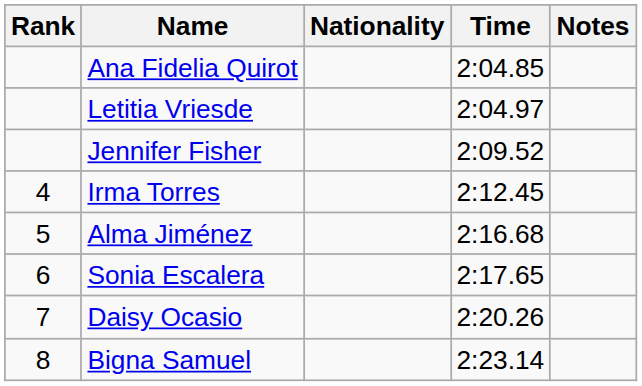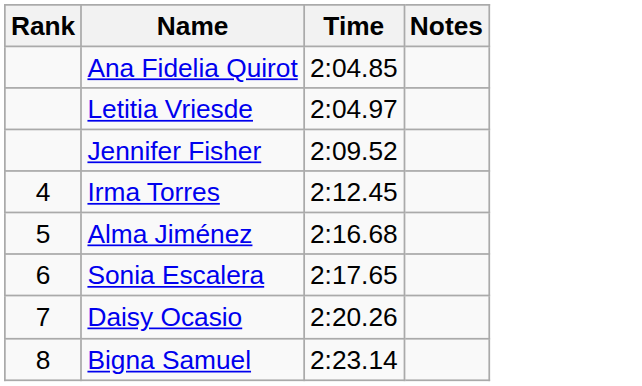 <table class="wikitable sortable" style="text-align:center;font-size:95%">
 <tr>
 <th>Rank</th>
 <th>Name</th>
-<th>Nationality</th>
 <th>Time</th>
 <th>Notes</th>
 </tr>
 <tr>
 <td></td>
 <td align=left><a href='#'>Ana Fidelia Quirot</a></td>
-<td align=left></td>
 <td>2:04.85</td>
 <td></td>
 </tr>
 <tr>
 <td></td>
 <td align=left><a href='#'>Letitia Vriesde</a></td>
-<td align=left></td>
 <td>2:04.97</td>
 <td></td>
 </tr>
 <tr>
 <td></td>
 <td align=left><a href='#'>Jennifer Fisher</a></td>
-<td align=left></td>
 <td>2:09.52</td>
 <td></td>
 </tr>
 <tr>
 <td>4</td>
 <td align=left><a href='#'>Irma Torres</a></td>
-<td align=left></td>
 <td>2:12.45</td>
 <td></td>
 </tr>
 <tr>
 <td>5</td>
 <td align=left><a href='#'>Alma Jiménez</a></td>
-<td align=left></td>
 <td>2:16.68</td>
 <td></td>
 </tr>
 <tr>
 <td>6</td>
 <td align=left><a href='#'>Sonia Escalera</a></td>
-<td align=left></td>
 <td>2:17.65</td>
 <td></td>
 </tr>
 <tr>
 <td>7</td>
 <td align=left><a href='#'>Daisy Ocasio</a></td>
-<td align=left></td>
 <td>2:20.26</td>
 <td></td>
 </tr>
 <tr>
 <td>8</td>
 <td align=left><a href='#'>Bigna Samuel</a></td>
-<td align=left></td>
 <td>2:23.14</td>
 <td></td>
 </tr>
 </table>
